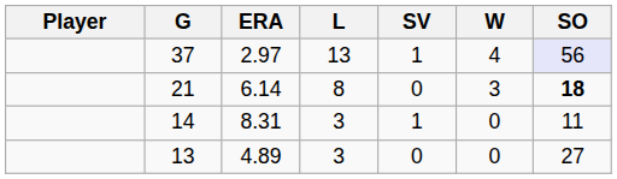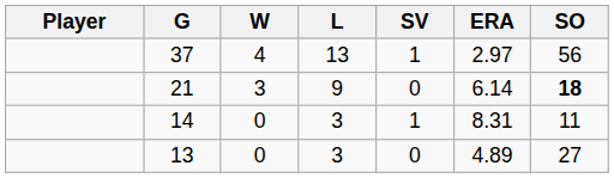 <table class="wikitable sortable">
 <tr>
 <th bgcolor="#DDDDFF" width="16%">Player</th>
 <th bgcolor="#DDDDFF" width="9%">G</th>
-<th bgcolor="#DDDDFF" width="9%">ERA</th>
+<th bgcolor="#DDDDFF" width="9%">W</th>
 <th bgcolor="#DDDDFF" width="9%">L</th>
 <th bgcolor="#DDDDFF" width="9%">SV</th>
-<th bgcolor="#DDDDFF" width="9%">W</th>
+<th bgcolor="#DDDDFF" width="9%">ERA</th>
 <th bgcolor="#DDDDFF" width="9%">SO</th>
 </tr>
 <tr align="center">
 <td></td>
 <td>37</td>
-<td>2.97</td>
+<td>4</td>
 <td>13</td>
 <td>1</td>
-<td>4</td>
-<td style="background: lavender;">56</td>
+<td>2.97</td>
+<td>56</td>
 </tr>
 <tr align="center">
 <td></td>
 <td>21</td>
+<td>3</td>
+<td>9</td>
+<td>0</td>
 <td>6.14</td>
-<td>8</td>
-<td>0</td>
-<td>3</td>
 <td><strong>18</strong></td>
 </tr>
 <tr align="center">
 <td></td>
 <td>14</td>
-<td>8.31</td>
+<td>0</td>
 <td>3</td>
 <td>1</td>
-<td>0</td>
+<td>8.31</td>
 <td>11</td>
 </tr>
 <tr align="center">
 <td></td>
 <td>13</td>
-<td>4.89</td>
+<td>0</td>
 <td>3</td>
 <td>0</td>
-<td>0</td>
+<td>4.89</td>
 <td>27</td>
 </tr>
 </table>
